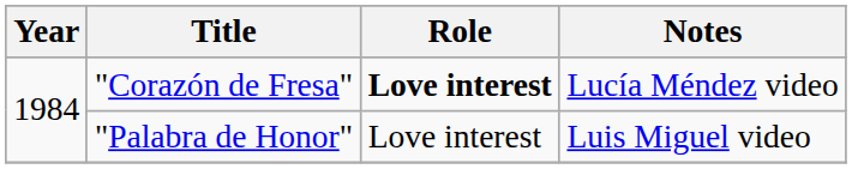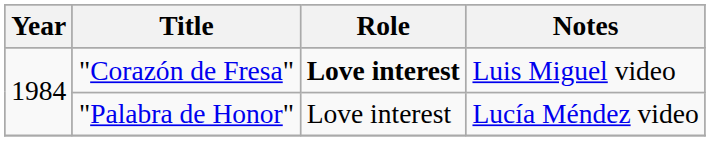 <table class="wikitable">
 <tr>
 <th>Year</th>
 <th>Title</th>
 <th>Role</th>
 <th>Notes</th>
 </tr>
 <tr>
 <td rowspan=2>1984</td>
 <td>"<a href='#'>Corazón de Fresa</a>"</td>
 <td><strong>Love interest</strong></td>
-<td><a href='#'>Lucía Méndez</a> video</td>
+<td><a href='#'>Luis Miguel</a> video</td>
 </tr>
 <tr>
 <td>"<a href='#'>Palabra de Honor</a>"</td>
 <td>Love interest</td>
-<td><a href='#'>Luis Miguel</a> video</td>
+<td><a href='#'>Lucía Méndez</a> video</td>
 </tr>
 <tr>
 </tr>
 </table>
